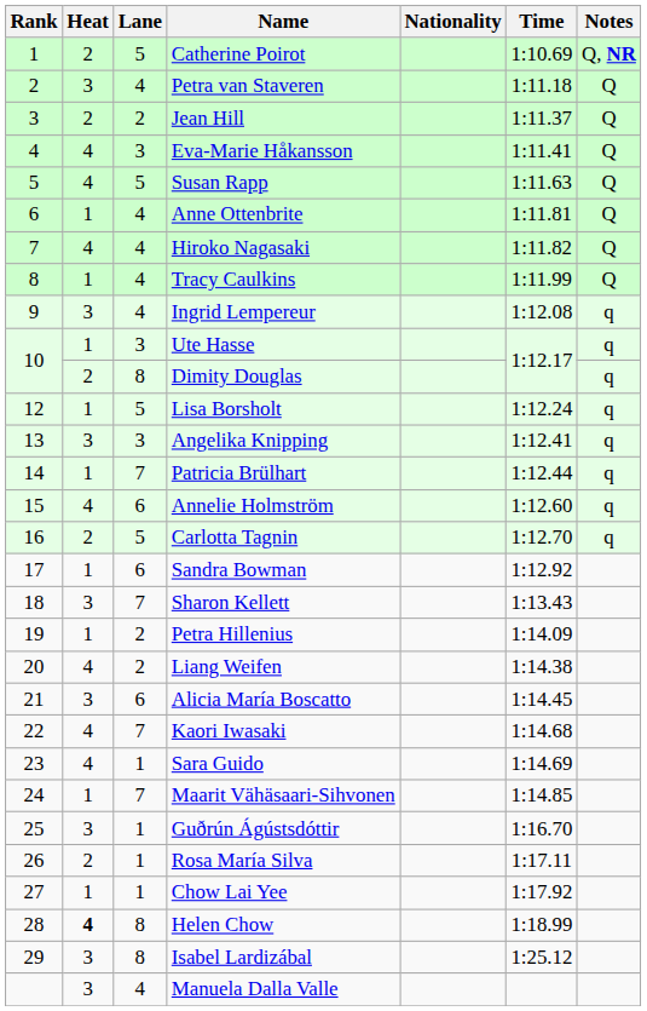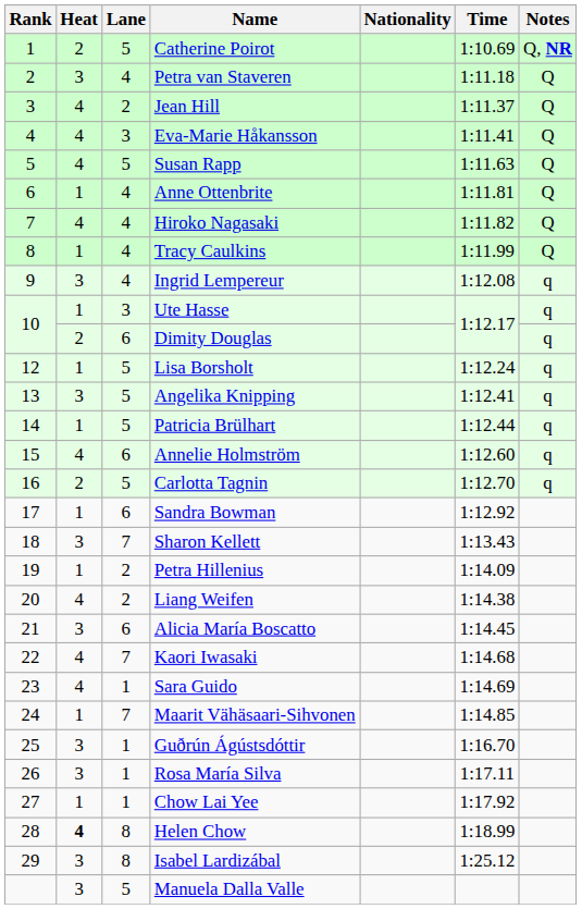 <table class="wikitable sortable" style="text-align:center">
 <tr>
 <th>Rank</th>
 <th>Heat</th>
 <th>Lane</th>
 <th>Name</th>
 <th>Nationality</th>
 <th>Time</th>
 <th>Notes</th>
 </tr>
 <tr bgcolor=#cfc>
 <td>1</td>
 <td>2</td>
 <td>5</td>
 <td align=left><a href='#'>Catherine Poirot</a></td>
 <td align=left></td>
 <td>1:10.69</td>
 <td>Q, <strong><a href='#'>NR</a></strong></td>
 </tr>
 <tr bgcolor=#cfc>
 <td>2</td>
 <td>3</td>
 <td>4</td>
 <td align=left><a href='#'>Petra van Staveren</a></td>
 <td align=left></td>
 <td>1:11.18</td>
 <td>Q</td>
 </tr>
 <tr bgcolor=#cfc>
 <td>3</td>
-<td>2</td>
+<td>4</td>
 <td>2</td>
 <td align=left><a href='#'>Jean Hill</a></td>
 <td align=left></td>
 <td>1:11.37</td>
 <td>Q</td>
 </tr>
 <tr bgcolor=#cfc>
 <td>4</td>
 <td>4</td>
 <td>3</td>
 <td align=left><a href='#'>Eva-Marie Håkansson</a></td>
 <td align=left></td>
 <td>1:11.41</td>
 <td>Q</td>
 </tr>
 <tr bgcolor=#cfc>
 <td>5</td>
 <td>4</td>
 <td>5</td>
 <td align=left><a href='#'>Susan Rapp</a></td>
 <td align=left></td>
 <td>1:11.63</td>
 <td>Q</td>
 </tr>
 <tr bgcolor=#cfc>
 <td>6</td>
 <td>1</td>
 <td>4</td>
 <td align=left><a href='#'>Anne Ottenbrite</a></td>
 <td align=left></td>
 <td>1:11.81</td>
 <td>Q</td>
 </tr>
 <tr bgcolor=#cfc>
 <td>7</td>
 <td>4</td>
 <td>4</td>
 <td align=left><a href='#'>Hiroko Nagasaki</a></td>
 <td align=left></td>
 <td>1:11.82</td>
 <td>Q</td>
 </tr>
 <tr bgcolor=#cfc>
 <td>8</td>
 <td>1</td>
 <td>4</td>
 <td align=left><a href='#'>Tracy Caulkins</a></td>
 <td align=left></td>
 <td>1:11.99</td>
 <td>Q</td>
 </tr>
 <tr bgcolor=e5ffe5>
 <td>9</td>
 <td>3</td>
 <td>4</td>
 <td align=left><a href='#'>Ingrid Lempereur</a></td>
 <td align=left></td>
 <td>1:12.08</td>
 <td>q</td>
 </tr>
 <tr bgcolor=e5ffe5>
 <td rowspan=2>10</td>
 <td>1</td>
 <td>3</td>
 <td align=left><a href='#'>Ute Hasse</a></td>
 <td align=left></td>
 <td rowspan=2>1:12.17</td>
 <td>q</td>
 </tr>
 <tr bgcolor=e5ffe5>
 <td>2</td>
-<td>8</td>
+<td>6</td>
 <td align=left><a href='#'>Dimity Douglas</a></td>
 <td align=left></td>
 <td>q</td>
 </tr>
 <tr bgcolor=e5ffe5>
 <td>12</td>
 <td>1</td>
 <td>5</td>
 <td align=left><a href='#'>Lisa Borsholt</a></td>
 <td align=left></td>
 <td>1:12.24</td>
 <td>q</td>
 </tr>
 <tr bgcolor=e5ffe5>
 <td>13</td>
 <td>3</td>
-<td>3</td>
+<td>5</td>
 <td align=left><a href='#'>Angelika Knipping</a></td>
 <td align=left></td>
 <td>1:12.41</td>
 <td>q</td>
 </tr>
 <tr bgcolor=e5ffe5>
 <td>14</td>
 <td>1</td>
-<td>7</td>
+<td>5</td>
 <td align=left><a href='#'>Patricia Brülhart</a></td>
 <td align=left></td>
 <td>1:12.44</td>
 <td>q</td>
 </tr>
 <tr bgcolor=e5ffe5>
 <td>15</td>
 <td>4</td>
 <td>6</td>
 <td align=left><a href='#'>Annelie Holmström</a></td>
 <td align=left></td>
 <td>1:12.60</td>
 <td>q</td>
 </tr>
 <tr bgcolor=e5ffe5>
 <td>16</td>
 <td>2</td>
 <td>5</td>
 <td align=left><a href='#'>Carlotta Tagnin</a></td>
 <td align=left></td>
 <td>1:12.70</td>
 <td>q</td>
 </tr>
 <tr>
 <td>17</td>
 <td>1</td>
 <td>6</td>
 <td align=left><a href='#'>Sandra Bowman</a></td>
 <td align=left></td>
 <td>1:12.92</td>
 <td></td>
 </tr>
 <tr>
 <td>18</td>
 <td>3</td>
 <td>7</td>
 <td align=left><a href='#'>Sharon Kellett</a></td>
 <td align=left></td>
 <td>1:13.43</td>
 <td></td>
 </tr>
 <tr>
 <td>19</td>
 <td>1</td>
 <td>2</td>
 <td align=left><a href='#'>Petra Hillenius</a></td>
 <td align=left></td>
 <td>1:14.09</td>
 <td></td>
 </tr>
 <tr>
 <td>20</td>
 <td>4</td>
 <td>2</td>
 <td align=left><a href='#'>Liang Weifen</a></td>
 <td align=left></td>
 <td>1:14.38</td>
 <td></td>
 </tr>
 <tr>
 <td>21</td>
 <td>3</td>
 <td>6</td>
 <td align=left><a href='#'>Alicia María Boscatto</a></td>
 <td align=left></td>
 <td>1:14.45</td>
 <td></td>
 </tr>
 <tr>
 <td>22</td>
 <td>4</td>
 <td>7</td>
 <td align=left><a href='#'>Kaori Iwasaki</a></td>
 <td align=left></td>
 <td>1:14.68</td>
 <td></td>
 </tr>
 <tr>
 <td>23</td>
 <td>4</td>
 <td>1</td>
 <td align=left><a href='#'>Sara Guido</a></td>
 <td align=left></td>
 <td>1:14.69</td>
 <td></td>
 </tr>
 <tr>
 <td>24</td>
 <td>1</td>
 <td>7</td>
 <td align=left><a href='#'>Maarit Vähäsaari-Sihvonen</a></td>
 <td align=left></td>
 <td>1:14.85</td>
 <td></td>
 </tr>
 <tr>
 <td>25</td>
 <td>3</td>
 <td>1</td>
 <td align=left><a href='#'>Guðrún Ágústsdóttir</a></td>
 <td align=left></td>
 <td>1:16.70</td>
 <td></td>
 </tr>
 <tr>
 <td>26</td>
-<td>2</td>
+<td>3</td>
 <td>1</td>
 <td align=left><a href='#'>Rosa María Silva</a></td>
 <td align=left></td>
 <td>1:17.11</td>
 <td></td>
 </tr>
 <tr>
 <td>27</td>
 <td>1</td>
 <td>1</td>
 <td align=left><a href='#'>Chow Lai Yee</a></td>
 <td align=left></td>
 <td>1:17.92</td>
 <td></td>
 </tr>
 <tr>
 <td>28</td>
 <td><strong>4</strong></td>
 <td>8</td>
 <td align=left><a href='#'>Helen Chow</a></td>
 <td align=left></td>
 <td>1:18.99</td>
 <td></td>
 </tr>
 <tr>
 <td>29</td>
 <td>3</td>
 <td>8</td>
 <td align=left><a href='#'>Isabel Lardizábal</a></td>
 <td align=left></td>
 <td>1:25.12</td>
 <td></td>
 </tr>
 <tr>
 <td></td>
 <td>3</td>
-<td>4</td>
+<td>5</td>
 <td align=left><a href='#'>Manuela Dalla Valle</a></td>
 <td align=left></td>
 <td></td>
 <td></td>
 </tr>
 </table>
